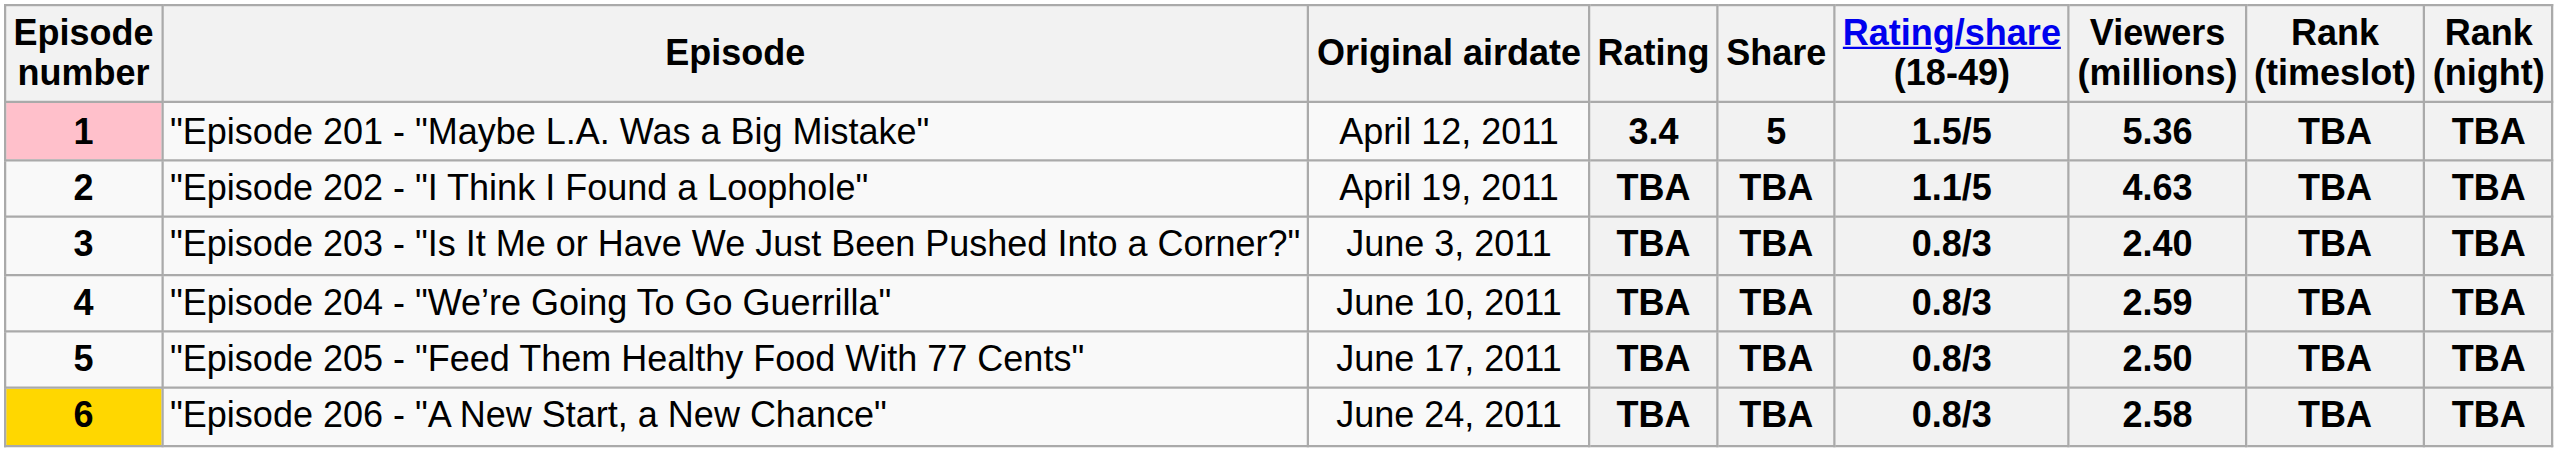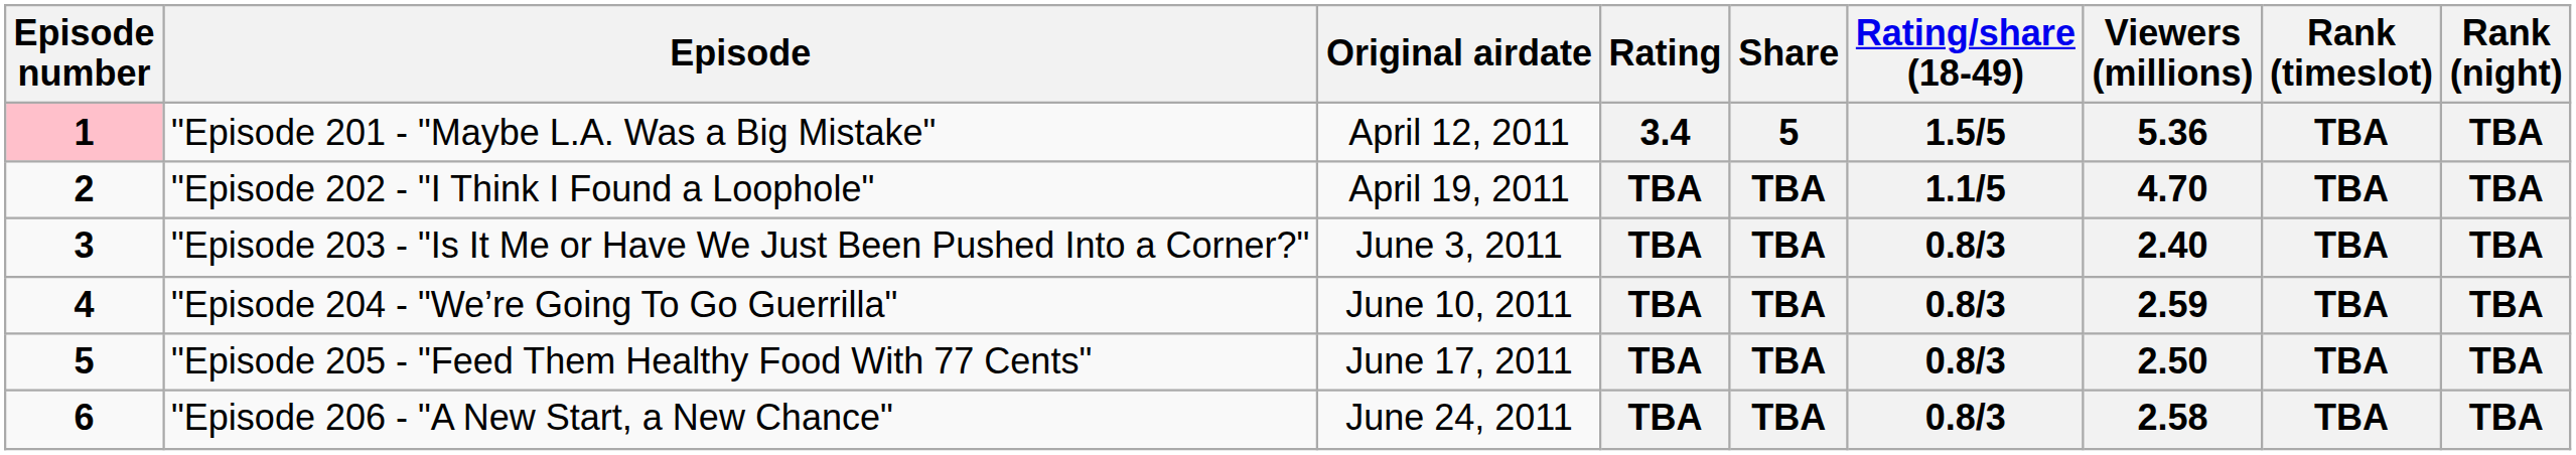 <table class="wikitable sortable">
 <tr>
 <th>Episode<br>number</th>
 <th>Episode</th>
 <th>Original airdate</th>
 <th>Rating</th>
 <th>Share</th>
 <th><a href='#'>Rating/share</a><br>(18-49)</th>
 <th>Viewers<br>(millions)</th>
 <th>Rank<br>(timeslot)</th>
 <th>Rank<br>(night)</th>
 </tr>
 <tr>
 <td style="background: pink; text-align:center"><strong>1</strong></td>
 <td>"Episode 201 - "Maybe L.A. Was a Big Mistake"</td>
 <td style="text-align:center">April 12, 2011</td>
 <th style="text-align:center">3.4</th>
 <th style="text-align:center">5</th>
 <th style="text-align:center">1.5/5</th>
 <th style="text-align:center">5.36</th>
 <th style="text-align:center">TBA</th>
 <th style="text-align:center">TBA</th>
 </tr>
 <tr>
 <td style="text-align:center"><strong>2</strong></td>
 <td>"Episode 202 - "I Think I Found a Loophole"</td>
 <td style="text-align:center">April 19, 2011</td>
 <th style="text-align:center">TBA</th>
 <th style="text-align:center">TBA</th>
 <th style="text-align:center">1.1/5</th>
-<th style="text-align:center">4.63</th>
+<th style="text-align:center">4.70</th>
 <th style="text-align:center">TBA</th>
 <th style="text-align:center">TBA</th>
 </tr>
 <tr>
 <td style="text-align:center"><strong>3</strong></td>
 <td>"Episode 203 - "Is It Me or Have We Just Been Pushed Into a Corner?"</td>
 <td style="text-align:center">June 3, 2011</td>
 <th style="text-align:center">TBA</th>
 <th style="text-align:center">TBA</th>
 <th style="text-align:center">0.8/3</th>
 <th style="text-align:center">2.40</th>
 <th style="text-align:center">TBA</th>
 <th style="text-align:center">TBA</th>
 </tr>
 <tr>
 <td style="text-align:center"><strong>4</strong></td>
 <td>"Episode 204 - "We’re Going To Go Guerrilla"</td>
 <td style="text-align:center">June 10, 2011</td>
 <th style="text-align:center">TBA</th>
 <th style="text-align:center">TBA</th>
 <th style="text-align:center">0.8/3</th>
 <th style="text-align:center">2.59</th>
 <th style="text-align:center">TBA</th>
 <th style="text-align:center">TBA</th>
 </tr>
 <tr>
 <td style="text-align:center"><strong>5</strong></td>
 <td>"Episode 205 - "Feed Them Healthy Food With 77 Cents"</td>
 <td style="text-align:center">June 17, 2011</td>
 <th style="text-align:center">TBA</th>
 <th style="text-align:center">TBA</th>
 <th style="text-align:center">0.8/3</th>
 <th style="text-align:center">2.50</th>
 <th style="text-align:center">TBA</th>
 <th style="text-align:center">TBA</th>
 </tr>
 <tr>
-<td style="background: gold; text-align:center"><strong>6</strong></td>
+<td style="text-align:center"><strong>6</strong></td>
 <td>"Episode 206 - "A New Start, a New Chance"</td>
 <td style="text-align:center">June 24, 2011</td>
 <th style="text-align:center">TBA</th>
 <th style="text-align:center">TBA</th>
 <th style="text-align:center">0.8/3</th>
 <th style="text-align:center">2.58</th>
 <th style="text-align:center">TBA</th>
 <th style="text-align:center">TBA</th>
 </tr>
 </table>
